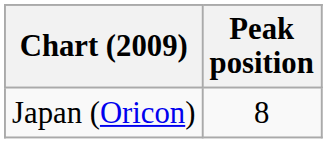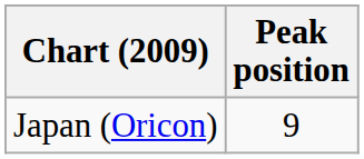 <table class="wikitable sortable plainrowheaders">
 <tr>
 <th scope="col">Chart (2009)</th>
 <th scope="col">Peak<br>position</th>
 </tr>
 <tr>
 <td>Japan (<a href='#'>Oricon</a>)</td>
-<td style="text-align:center;">8</td>
+<td style="text-align:center;">9</td>
 </tr>
 </table>
